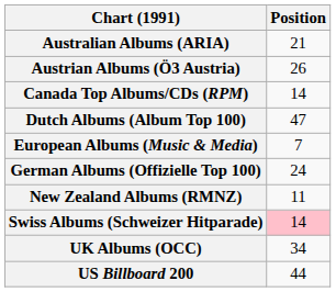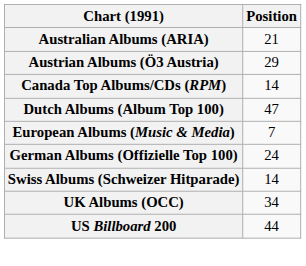 <table class="wikitable sortable plainrowheaders" style="text-align:center">
 <tr>
 <th scope="col">Chart (1991)</th>
 <th scope="col">Position</th>
 </tr>
 <tr>
 <th scope="row">Australian Albums (ARIA)</th>
 <td>21</td>
 </tr>
 <tr>
 <th scope="row">Austrian Albums (Ö3 Austria)</th>
-<td>26</td>
+<td>29</td>
 </tr>
 <tr>
 <th scope="row">Canada Top Albums/CDs (<em>RPM</em>)</th>
 <td>14</td>
 </tr>
 <tr>
 <th scope="row">Dutch Albums (Album Top 100)</th>
 <td>47</td>
 </tr>
 <tr>
 <th scope="row">European Albums (<em>Music & Media</em>)</th>
 <td>7</td>
 </tr>
 <tr>
 <th scope="row">German Albums (Offizielle Top 100)</th>
 <td>24</td>
 </tr>
 <tr>
-<th scope="row">New Zealand Albums (RMNZ)</th>
-<td>11</td>
-</tr>
-<tr>
 <th scope="row">Swiss Albums (Schweizer Hitparade)</th>
-<td style="background: pink;">14</td>
+<td>14</td>
 </tr>
 <tr>
 <th scope="row">UK Albums (OCC)</th>
 <td>34</td>
 </tr>
 <tr>
 <th scope="row">US <em>Billboard</em> 200</th>
 <td>44</td>
 </tr>
 </table>
